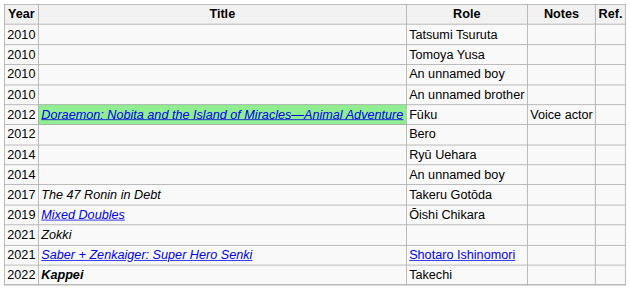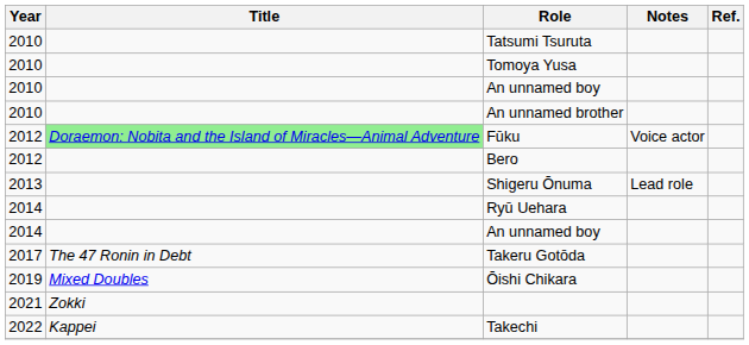 <table class="wikitable sortable">
 <tr>
 <th>Year</th>
 <th>Title</th>
 <th>Role</th>
 <th class="unsortable">Notes</th>
 <th class="unsortable">Ref.</th>
 </tr>
 <tr>
 <td>2010</td>
 <td><em></em></td>
 <td>Tatsumi Tsuruta</td>
 <td></td>
 <td></td>
 </tr>
 <tr>
 <td>2010</td>
 <td><em></em></td>
 <td>Tomoya Yusa</td>
 <td></td>
 <td></td>
 </tr>
 <tr>
 <td>2010</td>
 <td><em></em></td>
 <td>An unnamed boy</td>
 <td></td>
 <td></td>
 </tr>
 <tr>
 <td>2010</td>
 <td><em></em></td>
 <td>An unnamed brother</td>
 <td></td>
 <td></td>
 </tr>
 <tr>
 <td>2012</td>
 <td style="background: lightgreen;"><em><a href='#'>Doraemon: Nobita and the Island of Miracles—Animal Adventure</a></em></td>
 <td>Fūku</td>
 <td>Voice actor</td>
 <td></td>
 </tr>
 <tr>
 <td>2012</td>
 <td><em></em></td>
 <td>Bero</td>
 <td></td>
 <td></td>
 </tr>
 <tr>
+<td>2013</td>
+<td><em></em></td>
+<td>Shigeru Ōnuma</td>
+<td>Lead role</td>
+<td></td>
+</tr>
+<tr>
 <td>2014</td>
 <td><em></em></td>
 <td>Ryū Uehara</td>
 <td></td>
 <td></td>
 </tr>
 <tr>
 <td>2014</td>
 <td><em></em></td>
 <td>An unnamed boy</td>
 <td></td>
 <td></td>
 </tr>
 <tr>
 <td>2017</td>
 <td><em>The 47 Ronin in Debt</em></td>
 <td>Takeru Gotōda</td>
 <td></td>
 <td></td>
 </tr>
 <tr>
 <td>2019</td>
 <td><em><a href='#'>Mixed Doubles</a></em></td>
 <td>Ōishi Chikara</td>
 <td></td>
 <td></td>
 </tr>
 <tr>
 <td>2021</td>
 <td><em>Zokki</em></td>
 <td></td>
 <td></td>
 <td></td>
 </tr>
 <tr>
-<td>2021</td>
-<td><em><a href='#'>Saber + Zenkaiger: Super Hero Senki</a></em></td>
-<td><a href='#'>Shotaro Ishinomori</a></td>
-<td></td>
-<td></td>
-</tr>
-<tr>
 <td>2022</td>
-<td><strong><em>Kappei</em></strong></td>
+<td><em>Kappei</em></td>
 <td>Takechi</td>
 <td></td>
 <td></td>
 </tr>
 <tr>
 </tr>
 </table>
